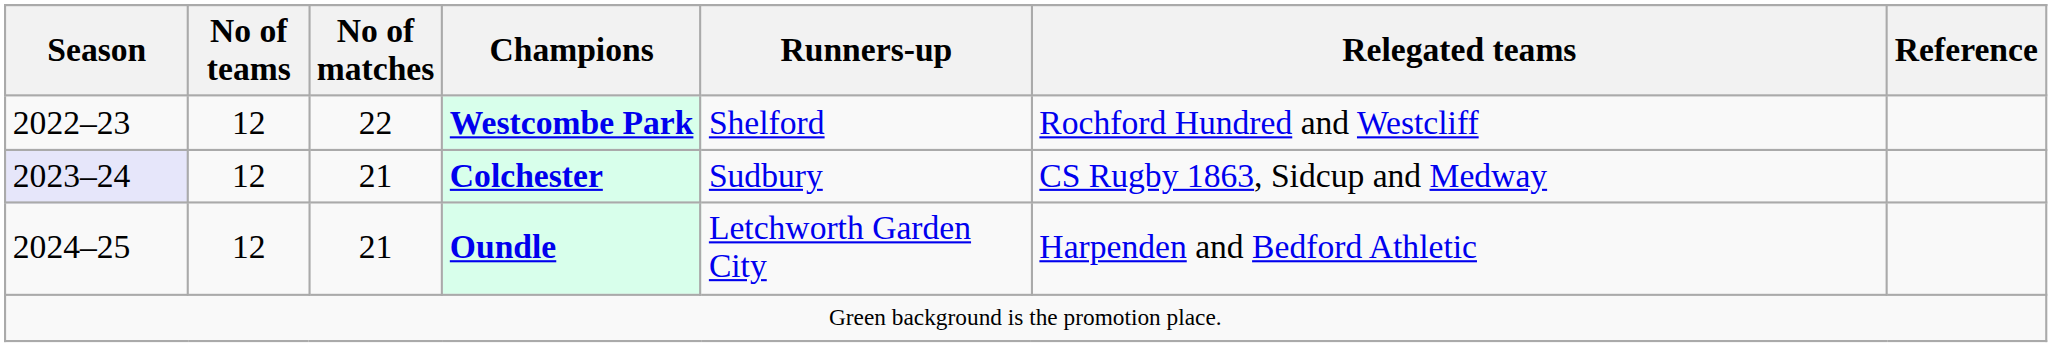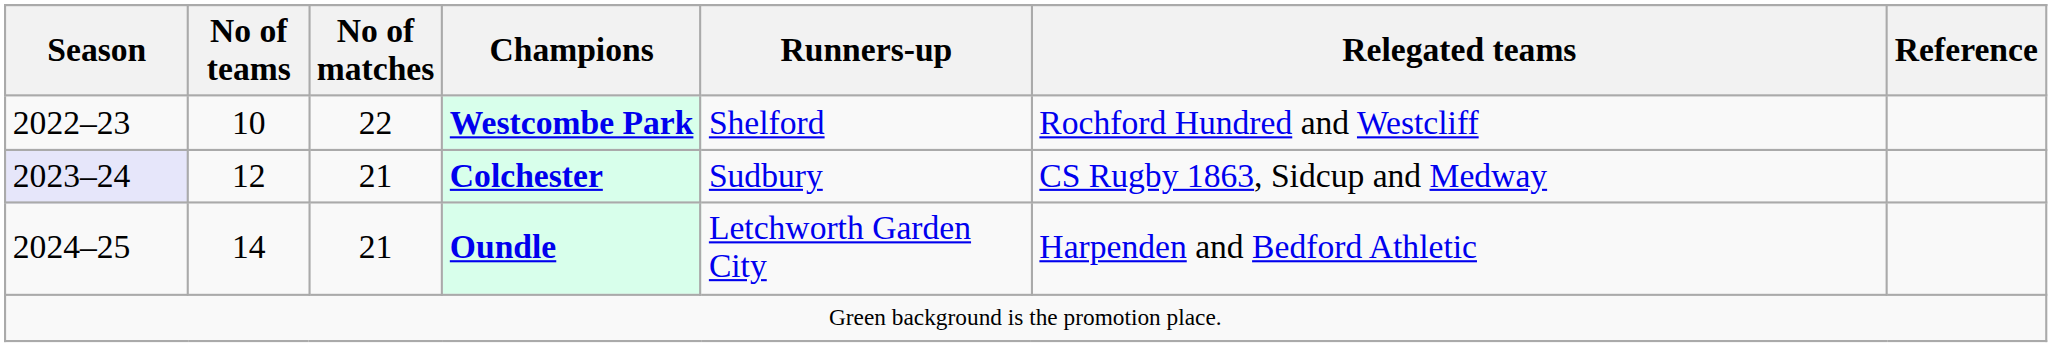 <table class="wikitable">
 <tr>
 </tr>
 <tr>
 <th style="width:80px;">Season</th>
 <th style="width:50px;">No of teams</th>
 <th style="width:50px;">No of matches</th>
 <th style="width:200x;">Champions</th>
 <th style="width:150px;">Runners-up</th>
 <th style="width:400px;">Relegated teams</th>
 <th style="width:50px;">Reference</th>
 </tr>
 <tr>
 <td>2022–23</td>
-<td style="text-align: center;">12</td>
+<td style="text-align: center;">10</td>
 <td style="text-align: center;">22</td>
 <td style="background:#d8ffeb;"><strong><a href='#'>Westcombe Park</a></strong></td>
 <td><a href='#'>Shelford</a></td>
 <td><a href='#'>Rochford Hundred</a> and <a href='#'>Westcliff</a></td>
 <td></td>
 </tr>
 <tr>
 <td style="background: lavender;">2023–24</td>
 <td style="text-align: center;">12</td>
 <td style="text-align: center;">21</td>
 <td style="background:#d8ffeb;"><strong><a href='#'>Colchester</a></strong></td>
 <td><a href='#'>Sudbury</a></td>
 <td><a href='#'>CS Rugby 1863</a>, Sidcup and <a href='#'>Medway</a></td>
 <td></td>
 </tr>
 <tr>
 <td>2024–25</td>
-<td style="text-align: center;">12</td>
+<td style="text-align: center;">14</td>
 <td style="text-align: center;">21</td>
 <td style="background:#d8ffeb;"><strong><a href='#'>Oundle</a></strong></td>
 <td><a href='#'>Letchworth Garden City</a></td>
 <td><a href='#'>Harpenden</a> and <a href='#'>Bedford Athletic</a></td>
 <td></td>
 </tr>
 <tr>
 <td colspan="15"  style="border:0; font-size:smaller; text-align:center;"><small><span>Green background</span> is the promotion place.</small></td>
 </tr>
 </table>
